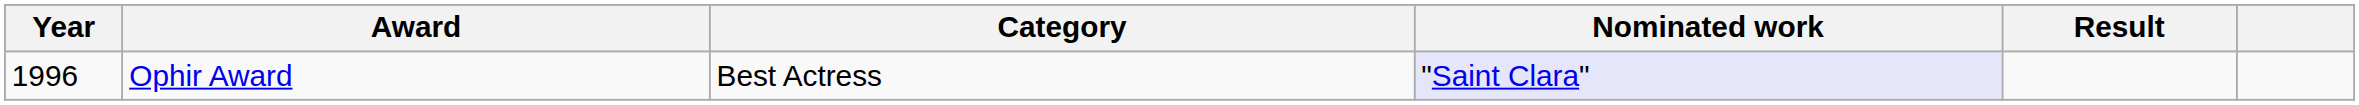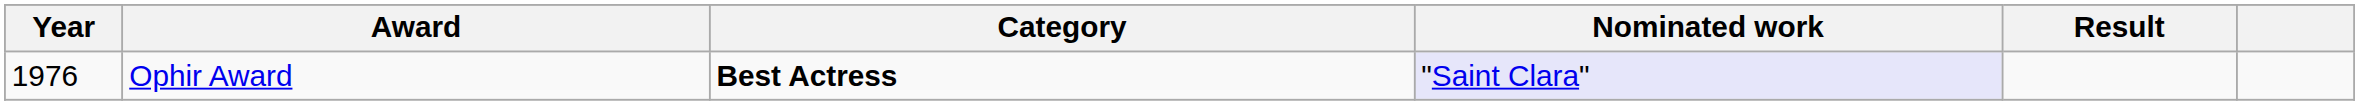 <table class="wikitable" width=100%>
 <tr>
 <th width=5%>Year</th>
 <th width=25%>Award</th>
 <th width=30%>Category</th>
 <th width=25%>Nominated work</th>
 <th width=10%>Result</th>
 <th width=5%></th>
 </tr>
 <tr>
-<td>1996</td>
+<td>1976</td>
 <td><a href='#'>Ophir Award</a></td>
-<td>Best Actress</td>
+<td><strong>Best Actress</strong></td>
 <td style="background: lavender;">"<a href='#'>Saint Clara</a>"</td>
 <td></td>
 <td></td>
 </tr>
 </table>
